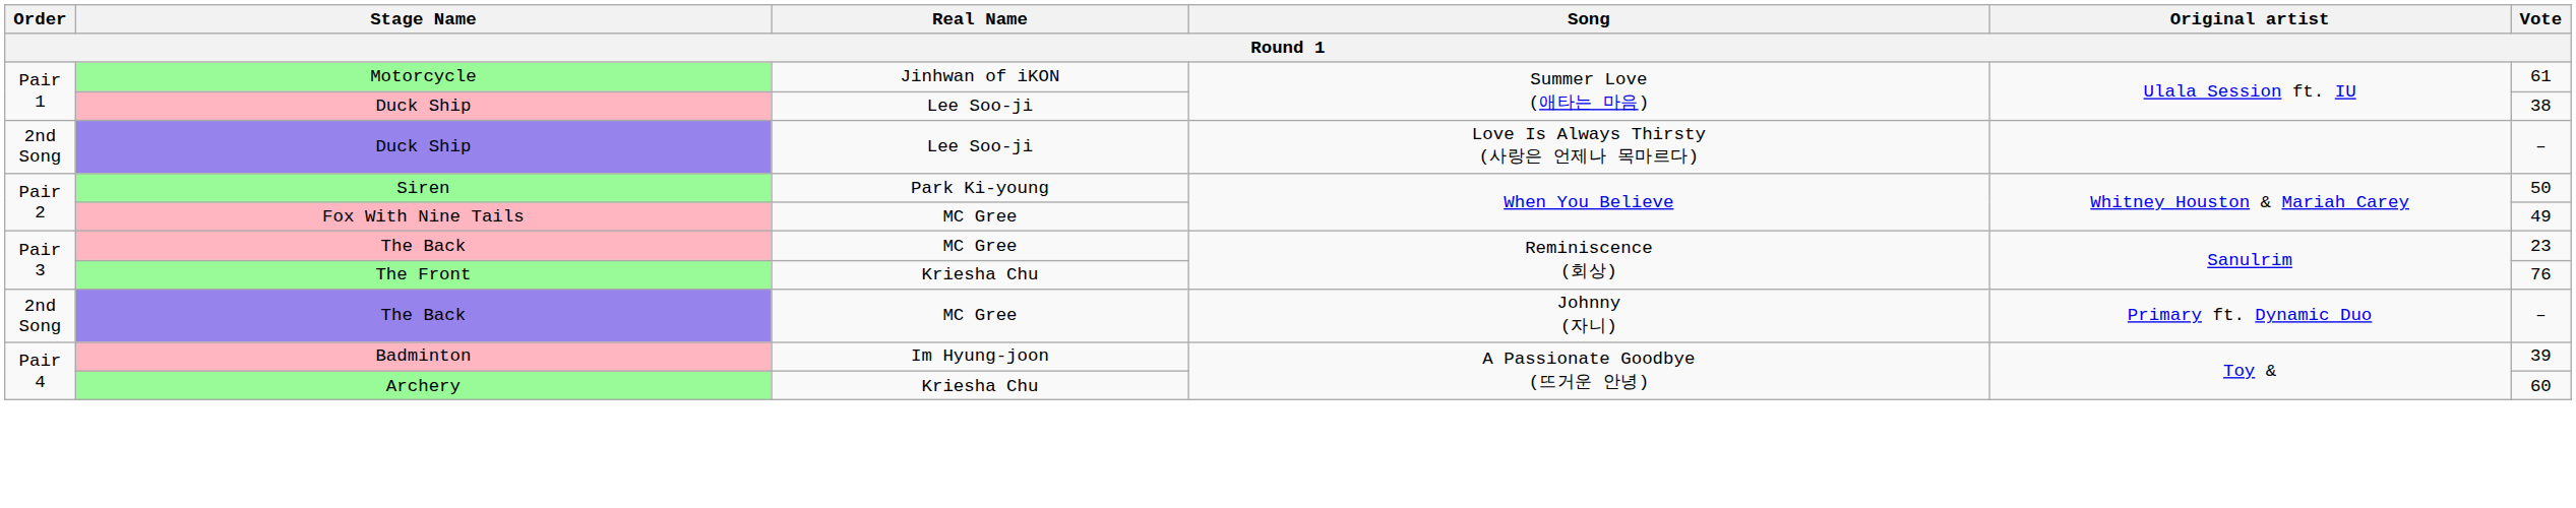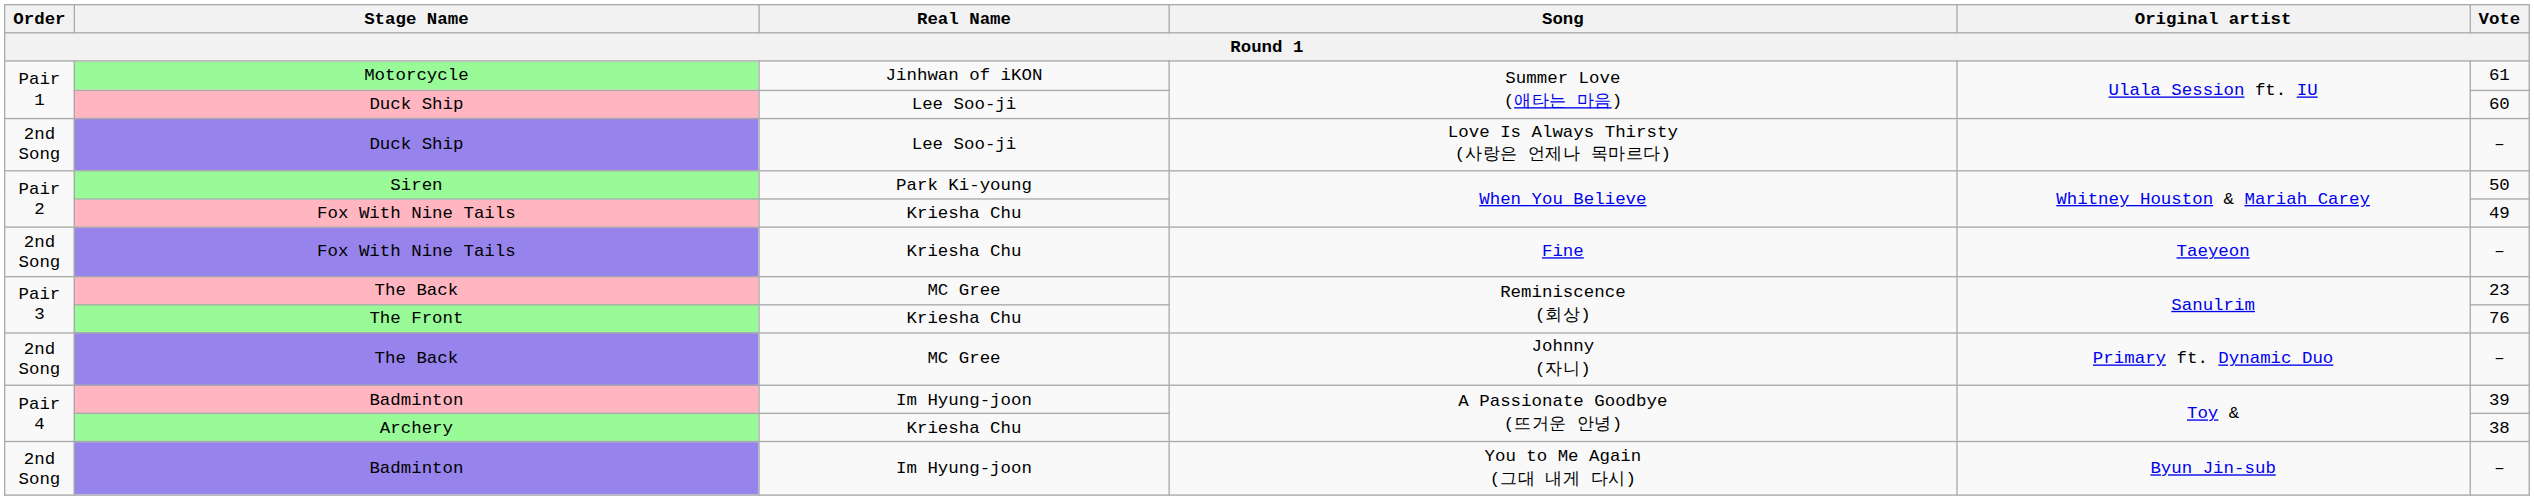 <table class="wikitable" style="text-align:center; width:95%;">
 <tr>
 <th style="width:1%;">Order</th>
 <th style="width:20%;">Stage Name</th>
 <th style="width:12%;">Real Name</th>
 <th style="width:23%;">Song</th>
 <th style="width:15%;">Original artist</th>
 <th style="width:1%;">Vote</th>
 </tr>
 <tr>
 <th colspan=6>Round 1</th>
 </tr>
 <tr>
 <td rowspan=2>Pair 1</td>
 <td bgcolor="palegreen">Motorcycle</td>
 <td>Jinhwan of iKON</td>
 <td rowspan=2>Summer Love<br>(<a href='#'>애타는 마음</a>)</td>
 <td rowspan=2><a href='#'>Ulala Session</a> ft. <a href='#'>IU</a></td>
 <td>61</td>
 </tr>
 <tr>
 <td bgcolor="lightpink">Duck Ship</td>
 <td>Lee Soo-ji</td>
-<td>38</td>
+<td>60</td>
 </tr>
 <tr>
 <td>2nd Song</td>
 <td bgcolor="#9683EC">Duck Ship</td>
 <td>Lee Soo-ji</td>
 <td>Love Is Always Thirsty<br>(사랑은 언제나 목마르다)</td>
 <td></td>
 <td>–</td>
 </tr>
 <tr>
 <td rowspan=2>Pair 2</td>
 <td bgcolor="palegreen">Siren</td>
 <td>Park Ki-young</td>
 <td rowspan=2><a href='#'>When You Believe</a><br></td>
 <td rowspan=2><a href='#'>Whitney Houston</a> & <a href='#'>Mariah Carey</a></td>
 <td>50</td>
 </tr>
 <tr>
 <td bgcolor="lightpink">Fox With Nine Tails</td>
-<td>MC Gree</td>
+<td>Kriesha Chu</td>
 <td>49</td>
+</tr>
+<tr>
+<td>2nd Song</td>
+<td bgcolor="#9683EC">Fox With Nine Tails</td>
+<td>Kriesha Chu</td>
+<td><a href='#'>Fine</a></td>
+<td><a href='#'>Taeyeon</a></td>
+<td>–</td>
 </tr>
 <tr>
 <td rowspan=2>Pair 3</td>
 <td bgcolor="lightpink">The Back</td>
 <td>MC Gree</td>
 <td rowspan=2>Reminiscence<br>(회상)</td>
 <td rowspan=2><a href='#'>Sanulrim</a></td>
 <td>23</td>
 </tr>
 <tr>
 <td bgcolor="palegreen">The Front</td>
 <td>Kriesha Chu</td>
 <td>76</td>
 </tr>
 <tr>
 <td>2nd Song</td>
 <td bgcolor="#9683EC">The Back</td>
 <td>MC Gree</td>
 <td>Johnny<br>(자니)</td>
 <td><a href='#'>Primary</a> ft. <a href='#'>Dynamic Duo</a></td>
 <td>–</td>
 </tr>
 <tr>
 <td rowspan=2>Pair 4</td>
 <td bgcolor="lightpink">Badminton</td>
 <td>Im Hyung-joon</td>
 <td rowspan=2>A Passionate Goodbye<br>(뜨거운 안녕)</td>
 <td rowspan=2><a href='#'>Toy</a> & </td>
 <td>39</td>
 </tr>
 <tr>
 <td bgcolor="palegreen">Archery</td>
 <td>Kriesha Chu</td>
-<td>60</td>
+<td>38</td>
+</tr>
+<tr>
+<td>2nd Song</td>
+<td bgcolor="#9683EC">Badminton</td>
+<td>Im Hyung-joon</td>
+<td>You to Me Again<br>(그대 내게 다시)</td>
+<td><a href='#'>Byun Jin-sub</a></td>
+<td>–</td>
 </tr>
 </table>
